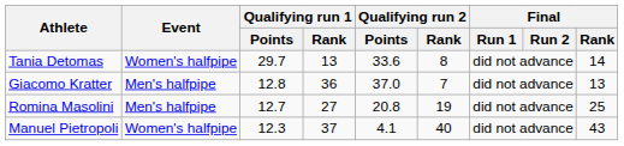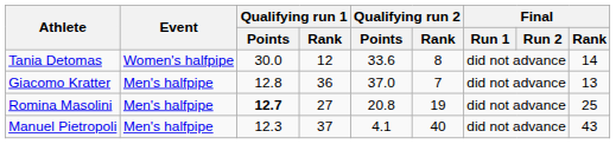 <table class="wikitable" style="font-size:90%">
 <tr>
 <th rowspan="2">Athlete</th>
 <th rowspan="2">Event</th>
 <th colspan="2">Qualifying run 1</th>
 <th colspan="2">Qualifying run 2</th>
 <th colspan="3">Final</th>
 </tr>
 <tr>
 <th>Points</th>
 <th>Rank</th>
 <th>Points</th>
 <th>Rank</th>
 <th>Run 1</th>
 <th>Run 2</th>
 <th>Rank</th>
 </tr>
 <tr>
 <td><a href='#'>Tania Detomas</a></td>
 <td><a href='#'>Women's halfpipe</a></td>
-<td align="center">29.7</td>
-<td align="center">13</td>
+<td align="center">30.0</td>
+<td align="center">12</td>
 <td align="center">33.6</td>
 <td align="center">8</td>
 <td colspan=2 align="center">did not advance</td>
 <td align="center">14</td>
 </tr>
 <tr>
 <td><a href='#'>Giacomo Kratter</a></td>
 <td><a href='#'>Men's halfpipe</a></td>
 <td align="center">12.8</td>
 <td align="center">36</td>
 <td align="center">37.0</td>
 <td align="center">7</td>
 <td colspan=2 align="center">did not advance</td>
 <td align="center">13</td>
 </tr>
 <tr>
 <td><a href='#'>Romina Masolini</a></td>
 <td><a href='#'>Men's halfpipe</a></td>
-<td align="center">12.7</td>
+<td align="center"><strong>12.7</strong></td>
 <td align="center">27</td>
 <td align="center">20.8</td>
 <td align="center">19</td>
 <td colspan=2 align="center">did not advance</td>
 <td align="center">25</td>
 </tr>
 <tr>
 <td><a href='#'>Manuel Pietropoli</a></td>
-<td><a href='#'>Women's halfpipe</a></td>
+<td><a href='#'>Men's halfpipe</a></td>
 <td align="center">12.3</td>
 <td align="center">37</td>
 <td align="center">4.1</td>
 <td align="center">40</td>
 <td colspan=2 align="center">did not advance</td>
 <td align="center">43</td>
 </tr>
 </table>
